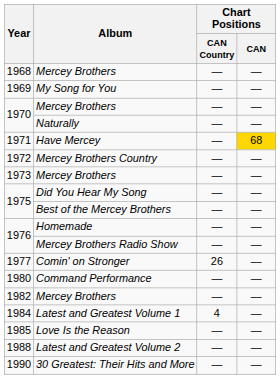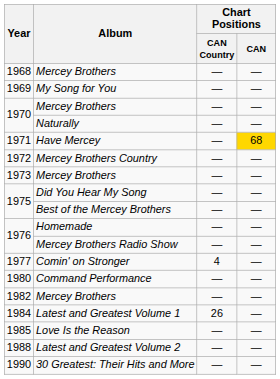 <table class="wikitable">
 <tr>
 <th rowspan="2">Year</th>
 <th rowspan="2">Album</th>
 <th colspan="2">Chart Positions</th>
 </tr>
 <tr>
 <th width="50"><small>CAN Country</small></th>
 <th width="50"><small>CAN</small></th>
 </tr>
 <tr>
 <td>1968</td>
 <td><em>Mercey Brothers</em></td>
 <td align="center">—</td>
 <td align="center">—</td>
 </tr>
 <tr>
 <td>1969</td>
 <td><em>My Song for You</em></td>
 <td align="center">—</td>
 <td align="center">—</td>
 </tr>
 <tr>
 <td rowspan="2">1970</td>
 <td><em>Mercey Brothers</em></td>
 <td align="center">—</td>
 <td align="center">—</td>
 </tr>
 <tr>
 <td><em>Naturally</em></td>
 <td align="center">—</td>
 <td align="center">—</td>
 </tr>
 <tr>
 <td>1971</td>
 <td><em>Have Mercey</em></td>
 <td align="center">—</td>
 <td align="center" style="background: gold;">68</td>
 </tr>
 <tr>
 <td>1972</td>
 <td><em>Mercey Brothers Country</em></td>
 <td align="center">—</td>
 <td align="center">—</td>
 </tr>
 <tr>
 <td>1973</td>
 <td><em>Mercey Brothers</em></td>
 <td align="center">—</td>
 <td align="center">—</td>
 </tr>
 <tr>
 <td rowspan="2">1975</td>
 <td><em>Did You Hear My Song</em></td>
 <td align="center">—</td>
 <td align="center">—</td>
 </tr>
 <tr>
 <td><em>Best of the Mercey Brothers</em></td>
 <td align="center">—</td>
 <td align="center">—</td>
 </tr>
 <tr>
 <td rowspan="2">1976</td>
 <td><em>Homemade</em></td>
 <td align="center">—</td>
 <td align="center">—</td>
 </tr>
 <tr>
 <td><em>Mercey Brothers Radio Show</em></td>
 <td align="center">—</td>
 <td align="center">—</td>
 </tr>
 <tr>
 <td>1977</td>
 <td><em>Comin' on Stronger</em></td>
-<td align="center">26</td>
+<td align="center">4</td>
 <td align="center">—</td>
 </tr>
 <tr>
 <td>1980</td>
 <td><em>Command Performance</em></td>
 <td align="center">—</td>
 <td align="center">—</td>
 </tr>
 <tr>
 <td>1982</td>
 <td><em>Mercey Brothers</em></td>
 <td align="center">—</td>
 <td align="center">—</td>
 </tr>
 <tr>
 <td>1984</td>
 <td><em>Latest and Greatest Volume 1</em></td>
-<td align="center">4</td>
+<td align="center">26</td>
 <td align="center">—</td>
 </tr>
 <tr>
 <td>1985</td>
 <td><em>Love Is the Reason</em></td>
 <td align="center">—</td>
 <td align="center">—</td>
 </tr>
 <tr>
 <td>1988</td>
 <td><em>Latest and Greatest Volume 2</em></td>
 <td align="center">—</td>
 <td align="center">—</td>
 </tr>
 <tr>
 <td>1990</td>
 <td><em>30 Greatest: Their Hits and More</em></td>
 <td align="center">—</td>
 <td align="center">—</td>
 </tr>
 </table>
